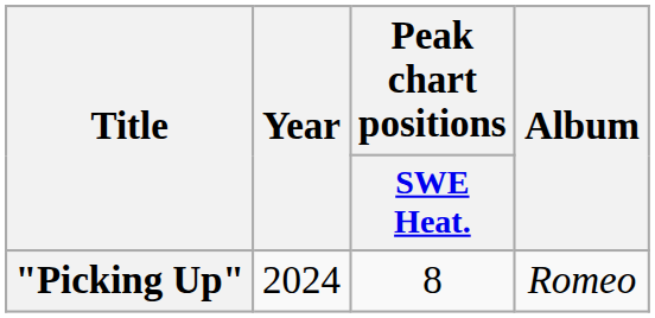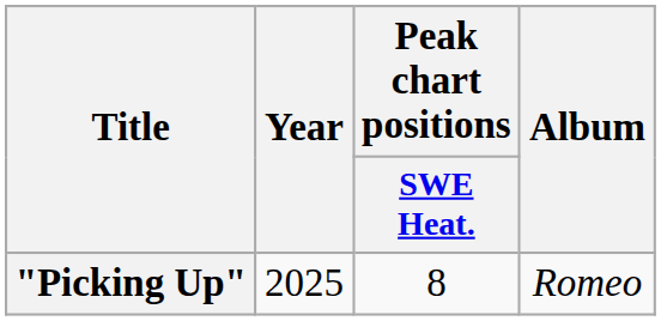 <table class="wikitable plainrowheaders" style="text-align:center;">
 <tr>
 <th scope="col" rowspan="2">Title</th>
 <th scope="col" rowspan="2">Year</th>
 <th scope="col" colspan="1">Peak chart positions</th>
 <th scope="col" rowspan="2">Album</th>
 </tr>
 <tr>
 <th scope="col" style="width:3em;font-size:85%;"><a href='#'>SWE<br>Heat.</a><br></th>
 </tr>
 <tr>
 <th scope="row">"Picking Up"</th>
-<td>2024</td>
+<td>2025</td>
 <td>8</td>
 <td><em>Romeo</em></td>
 </tr>
 </table>
